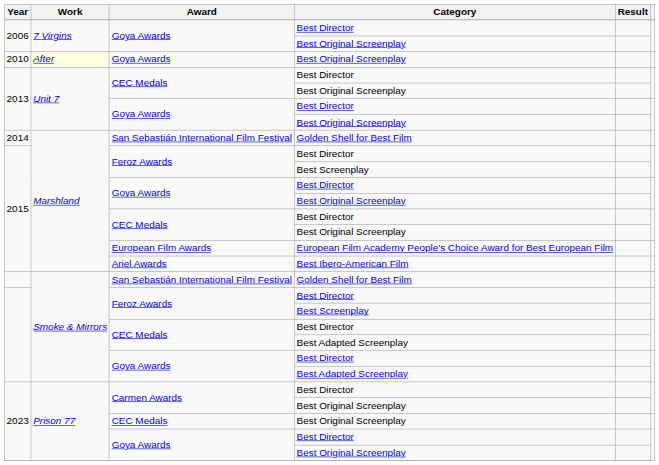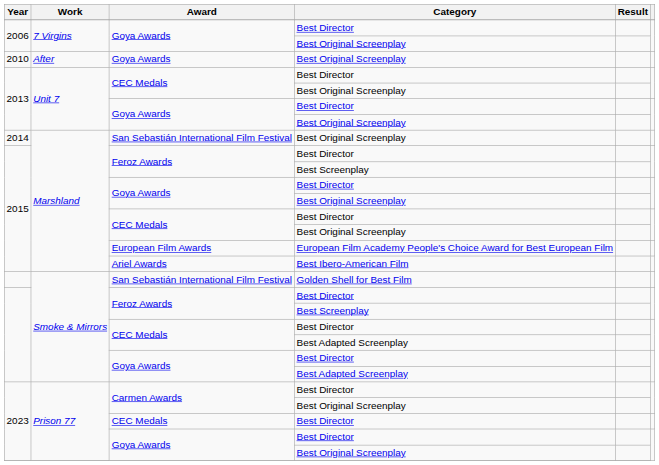 <table class="wikitable">
 <tr>
 <th>Year</th>
 <th>Work</th>
 <th>Award</th>
 <th>Category</th>
 <th>Result</th>
 <th></th>
 </tr>
 <tr>
 </tr>
 <tr>
 <td align = "center" rowspan = "2">2006</td>
 <td rowspan="2"><em><a href='#'>7 Virgins</a></em></td>
 <td rowspan = "2"><a href='#'>Goya Awards</a></td>
 <td><a href='#'>Best Director</a></td>
 <td></td>
 <td rowspan = "2"></td>
 </tr>
 <tr>
 <td><a href='#'>Best Original Screenplay</a></td>
 <td></td>
 </tr>
 <tr>
 <td align = "center">2010</td>
-<td style="background: lightyellow;"><em><a href='#'>After</a></em></td>
+<td><em><a href='#'>After</a></em></td>
 <td><a href='#'>Goya Awards</a></td>
 <td><a href='#'>Best Original Screenplay</a></td>
 <td></td>
 <td></td>
 </tr>
 <tr>
 <td rowspan=4>2013</td>
 <td rowspan="4"><em><a href='#'>Unit 7</a></em></td>
 <td rowspan = "2"><a href='#'>CEC Medals</a></td>
 <td>Best Director</td>
 <td></td>
 <td rowspan = "2"></td>
 </tr>
 <tr>
 <td>Best Original Screenplay</td>
 <td></td>
 </tr>
 <tr>
 <td rowspan=2><a href='#'>Goya Awards</a></td>
 <td><a href='#'>Best Director</a></td>
 <td></td>
 <td rowspan = "2"></td>
 </tr>
 <tr>
 <td><a href='#'>Best Original Screenplay</a></td>
 <td></td>
 </tr>
 <tr>
 <td align = "center">2014</td>
 <td rowspan=9><em><a href='#'>Marshland</a></em></td>
 <td><a href='#'>San Sebastián International Film Festival</a></td>
-<td><a href='#'>Golden Shell for Best Film</a></td>
+<td>Best Original Screenplay</td>
 <td></td>
 <td></td>
 </tr>
 <tr>
 <td rowspan=8>2015</td>
 <td rowspan=2><a href='#'>Feroz Awards</a></td>
 <td>Best Director</td>
 <td></td>
 <td rowspan = "2"></td>
 </tr>
 <tr>
 <td>Best Screenplay</td>
 <td></td>
 </tr>
 <tr>
 <td rowspan=2><a href='#'>Goya Awards</a></td>
 <td><a href='#'>Best Director</a></td>
 <td></td>
 <td rowspan = "2"></td>
 </tr>
 <tr>
 <td><a href='#'>Best Original Screenplay</a></td>
 <td></td>
 </tr>
 <tr>
 <td rowspan = "2"><a href='#'>CEC Medals</a></td>
 <td>Best Director</td>
 <td></td>
 <td rowspan = "2"></td>
 </tr>
 <tr>
 <td>Best Original Screenplay</td>
 <td></td>
 </tr>
 <tr>
 <td><a href='#'>European Film Awards</a></td>
 <td><a href='#'>European Film Academy People's Choice Award for Best European Film</a></td>
 <td></td>
 <td></td>
 </tr>
 <tr>
 <td><a href='#'>Ariel Awards</a></td>
 <td><a href='#'>Best Ibero-American Film</a></td>
 <td></td>
 <td></td>
 </tr>
 <tr>
 <td></td>
 <td rowspan=7><em><a href='#'>Smoke & Mirrors</a></em></td>
 <td><a href='#'>San Sebastián International Film Festival</a></td>
 <td><a href='#'>Golden Shell for Best Film</a></td>
 <td></td>
 <td></td>
 </tr>
 <tr>
 <td rowspan = "6"></td>
 <td rowspan=2><a href='#'>Feroz Awards</a></td>
 <td><a href='#'>Best Director</a></td>
 <td></td>
 <td rowspan = "2"></td>
 </tr>
 <tr>
 <td><a href='#'>Best Screenplay</a></td>
 <td></td>
 </tr>
 <tr>
 <td rowspan = "2"><a href='#'>CEC Medals</a></td>
 <td>Best Director</td>
 <td></td>
 <td rowspan = "2"></td>
 </tr>
 <tr>
 <td>Best Adapted Screenplay</td>
 <td></td>
 </tr>
 <tr>
 <td rowspan=2><a href='#'>Goya Awards</a></td>
 <td><a href='#'>Best Director</a></td>
 <td></td>
 <td rowspan = "2"></td>
 </tr>
 <tr>
 <td><a href='#'>Best Adapted Screenplay</a></td>
 <td></td>
 </tr>
 <tr>
 <td rowspan=5>2023</td>
 <td rowspan=5><em><a href='#'>Prison 77</a></em></td>
 <td rowspan = "2"><a href='#'>Carmen Awards</a></td>
 <td>Best Director</td>
 <td></td>
 <td rowspan = "2"></td>
 </tr>
 <tr>
 <td>Best Original Screenplay</td>
 <td></td>
 </tr>
 <tr>
 <td><a href='#'>CEC Medals</a></td>
-<td>Best Original Screenplay</td>
+<td><a href='#'>Best Director</a></td>
 <td></td>
 <td align = "center"></td>
 </tr>
 <tr>
 <td rowspan = 2><a href='#'>Goya Awards</a></td>
 <td><a href='#'>Best Director</a></td>
 <td></td>
 <td rowspan = "16"></td>
 </tr>
 <tr>
 <td><a href='#'>Best Original Screenplay</a></td>
 <td></td>
 </tr>
 <tr>
 </tr>
 </table>
